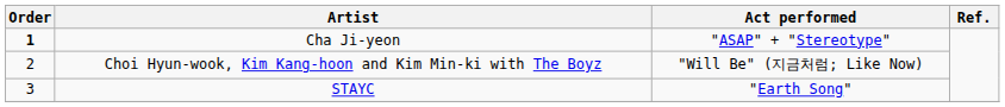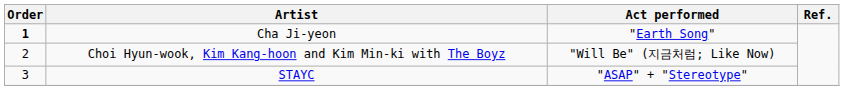 <table class="wikitable" style="text-align:center;">
 <tr>
 <th scope="col" width="5%">Order</th>
 <th scope="col">Artist</th>
 <th scope="col">Act performed</th>
 <th>Ref.</th>
 </tr>
 <tr>
 <td><strong>1</strong></td>
 <td>Cha Ji-yeon</td>
-<td>"<a href='#'>ASAP</a>" + "<a href='#'>Stereotype</a>"</td>
+<td>"<a href='#'>Earth Song</a>"</td>
 <td rowspan=3></td>
 </tr>
 <tr>
 <td>2</td>
 <td>Choi Hyun-wook, <a href='#'>Kim Kang-hoon</a> and Kim Min-ki with <a href='#'>The Boyz</a></td>
 <td>"Will Be" (지금처럼; Like Now)<br></td>
 </tr>
 <tr>
 <td>3</td>
 <td><a href='#'>STAYC</a></td>
-<td>"<a href='#'>Earth Song</a>"</td>
+<td>"<a href='#'>ASAP</a>" + "<a href='#'>Stereotype</a>"</td>
 </tr>
 <tr>
 </tr>
 </table>
